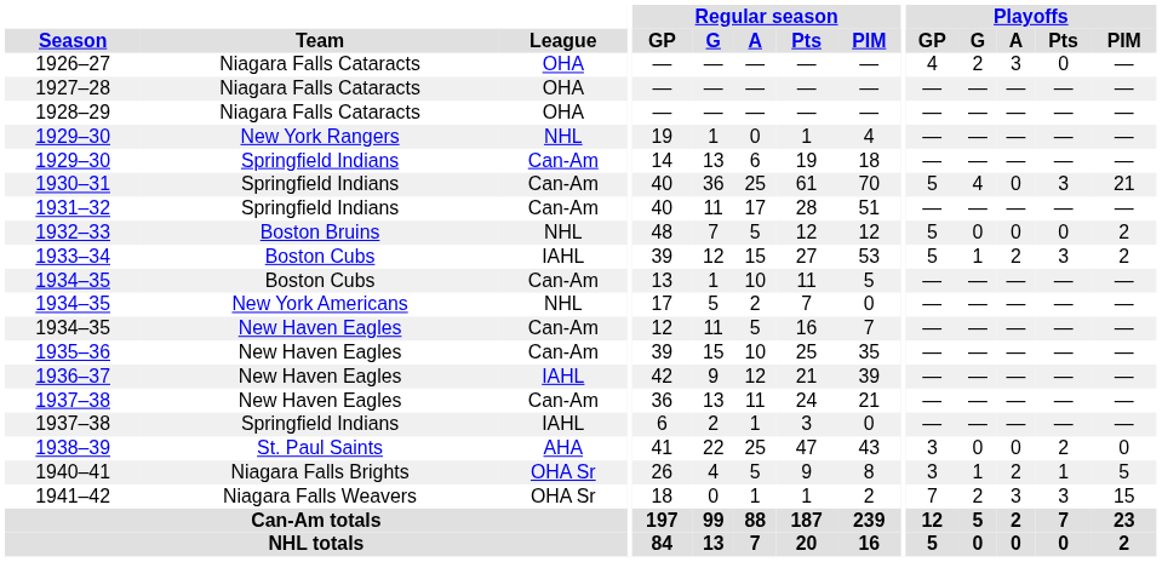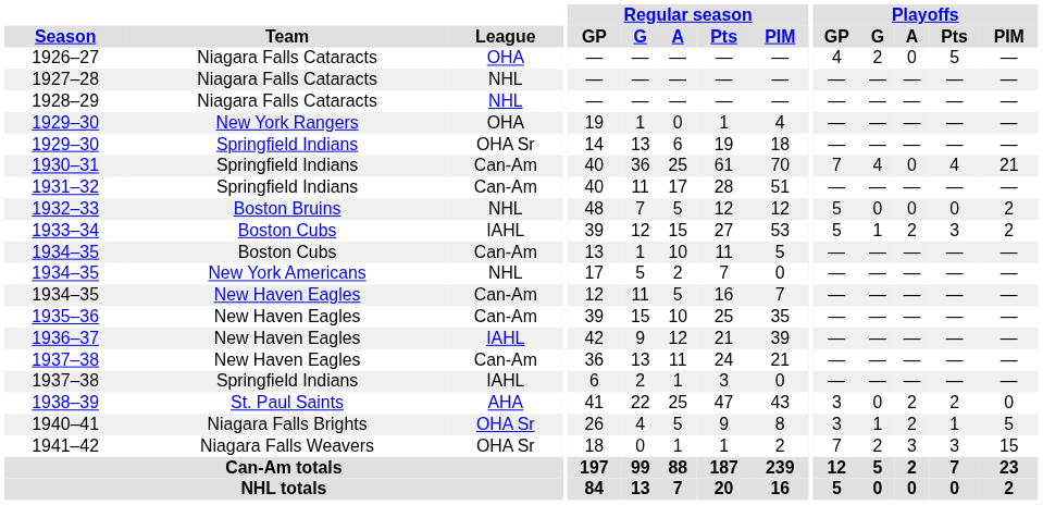 <table border="0" cellpadding="1" cellspacing="0" style="text-align:center; width:60em">
 <tr bgcolor="#e0e0e0">
 <th colspan="3" bgcolor="#ffffff"></th>
 <th rowspan="100" bgcolor="#ffffff"></th>
 <th colspan="5"><a href='#'>Regular season</a></th>
 <th rowspan="100" bgcolor="#ffffff"></th>
 <th colspan="5"><a href='#'>Playoffs</a></th>
 </tr>
 <tr bgcolor="#e0e0e0">
 <th><a href='#'>Season</a></th>
 <th>Team</th>
 <th>League</th>
 <th>GP</th>
 <th><a href='#'>G</a></th>
 <th><a href='#'>A</a></th>
 <th><a href='#'>Pts</a></th>
 <th><a href='#'>PIM</a></th>
 <th>GP</th>
 <th>G</th>
 <th>A</th>
 <th>Pts</th>
 <th>PIM</th>
 </tr>
 <tr>
 <td>1926–27</td>
 <td>Niagara Falls Cataracts</td>
 <td><a href='#'>OHA</a></td>
 <td>—</td>
 <td>—</td>
 <td>—</td>
 <td>—</td>
 <td>—</td>
 <td>4</td>
 <td>2</td>
-<td>3</td>
 <td>0</td>
+<td>5</td>
 <td>—</td>
 </tr>
 <tr bgcolor="#f0f0f0">
 <td>1927–28</td>
 <td>Niagara Falls Cataracts</td>
-<td>OHA</td>
+<td>NHL</td>
 <td>—</td>
 <td>—</td>
 <td>—</td>
 <td>—</td>
 <td>—</td>
 <td>—</td>
 <td>—</td>
 <td>—</td>
 <td>—</td>
 <td>—</td>
 </tr>
 <tr>
 <td>1928–29</td>
 <td>Niagara Falls Cataracts</td>
-<td>OHA</td>
+<td><a href='#'>NHL</a></td>
 <td>—</td>
 <td>—</td>
 <td>—</td>
 <td>—</td>
 <td>—</td>
 <td>—</td>
 <td>—</td>
 <td>—</td>
 <td>—</td>
 <td>—</td>
 </tr>
 <tr bgcolor="#f0f0f0">
 <td><a href='#'>1929–30</a></td>
 <td><a href='#'>New York Rangers</a></td>
-<td><a href='#'>NHL</a></td>
+<td>OHA</td>
 <td>19</td>
 <td>1</td>
 <td>0</td>
 <td>1</td>
 <td>4</td>
 <td>—</td>
 <td>—</td>
 <td>—</td>
 <td>—</td>
 <td>—</td>
 </tr>
 <tr>
 <td><a href='#'>1929–30</a></td>
 <td><a href='#'>Springfield Indians</a></td>
-<td><a href='#'>Can-Am</a></td>
+<td>OHA Sr</td>
 <td>14</td>
 <td>13</td>
 <td>6</td>
 <td>19</td>
 <td>18</td>
 <td>—</td>
 <td>—</td>
 <td>—</td>
 <td>—</td>
 <td>—</td>
 </tr>
 <tr bgcolor="#f0f0f0">
 <td><a href='#'>1930–31</a></td>
 <td>Springfield Indians</td>
 <td>Can-Am</td>
 <td>40</td>
 <td>36</td>
 <td>25</td>
 <td>61</td>
 <td>70</td>
-<td>5</td>
+<td>7</td>
 <td>4</td>
 <td>0</td>
-<td>3</td>
+<td>4</td>
 <td>21</td>
 </tr>
 <tr>
 <td><a href='#'>1931–32</a></td>
 <td>Springfield Indians</td>
 <td>Can-Am</td>
 <td>40</td>
 <td>11</td>
 <td>17</td>
 <td>28</td>
 <td>51</td>
 <td>—</td>
 <td>—</td>
 <td>—</td>
 <td>—</td>
 <td>—</td>
 </tr>
 <tr bgcolor="#f0f0f0">
 <td><a href='#'>1932–33</a></td>
 <td><a href='#'>Boston Bruins</a></td>
 <td>NHL</td>
 <td>48</td>
 <td>7</td>
 <td>5</td>
 <td>12</td>
 <td>12</td>
 <td>5</td>
 <td>0</td>
 <td>0</td>
 <td>0</td>
 <td>2</td>
 </tr>
 <tr>
 <td><a href='#'>1933–34</a></td>
 <td><a href='#'>Boston Cubs</a></td>
 <td>IAHL</td>
 <td>39</td>
 <td>12</td>
 <td>15</td>
 <td>27</td>
 <td>53</td>
 <td>5</td>
 <td>1</td>
 <td>2</td>
 <td>3</td>
 <td>2</td>
 </tr>
 <tr bgcolor="#f0f0f0">
 <td><a href='#'>1934–35</a></td>
 <td>Boston Cubs</td>
 <td>Can-Am</td>
 <td>13</td>
 <td>1</td>
 <td>10</td>
 <td>11</td>
 <td>5</td>
 <td>—</td>
 <td>—</td>
 <td>—</td>
 <td>—</td>
 <td>—</td>
 </tr>
 <tr>
 <td><a href='#'>1934–35</a></td>
 <td><a href='#'>New York Americans</a></td>
 <td>NHL</td>
 <td>17</td>
 <td>5</td>
 <td>2</td>
 <td>7</td>
 <td>0</td>
 <td>—</td>
 <td>—</td>
 <td>—</td>
 <td>—</td>
 <td>—</td>
 </tr>
 <tr bgcolor="#f0f0f0">
 <td>1934–35</td>
 <td><a href='#'>New Haven Eagles</a></td>
 <td>Can-Am</td>
 <td>12</td>
 <td>11</td>
 <td>5</td>
 <td>16</td>
 <td>7</td>
 <td>—</td>
 <td>—</td>
 <td>—</td>
 <td>—</td>
 <td>—</td>
 </tr>
 <tr>
 <td><a href='#'>1935–36</a></td>
 <td>New Haven Eagles</td>
 <td>Can-Am</td>
 <td>39</td>
 <td>15</td>
 <td>10</td>
 <td>25</td>
 <td>35</td>
 <td>—</td>
 <td>—</td>
 <td>—</td>
 <td>—</td>
 <td>—</td>
 </tr>
 <tr bgcolor="#f0f0f0">
 <td><a href='#'>1936–37</a></td>
 <td>New Haven Eagles</td>
 <td><a href='#'>IAHL</a></td>
 <td>42</td>
 <td>9</td>
 <td>12</td>
 <td>21</td>
 <td>39</td>
 <td>—</td>
 <td>—</td>
 <td>—</td>
 <td>—</td>
 <td>—</td>
 </tr>
 <tr>
 <td><a href='#'>1937–38</a></td>
 <td>New Haven Eagles</td>
 <td>Can-Am</td>
 <td>36</td>
 <td>13</td>
 <td>11</td>
 <td>24</td>
 <td>21</td>
 <td>—</td>
 <td>—</td>
 <td>—</td>
 <td>—</td>
 <td>—</td>
 </tr>
 <tr bgcolor="#f0f0f0">
 <td>1937–38</td>
 <td>Springfield Indians</td>
 <td>IAHL</td>
 <td>6</td>
 <td>2</td>
 <td>1</td>
 <td>3</td>
 <td>0</td>
 <td>—</td>
 <td>—</td>
 <td>—</td>
 <td>—</td>
 <td>—</td>
 </tr>
 <tr>
 <td><a href='#'>1938–39</a></td>
 <td><a href='#'>St. Paul Saints</a></td>
 <td><a href='#'>AHA</a></td>
 <td>41</td>
 <td>22</td>
 <td>25</td>
 <td>47</td>
 <td>43</td>
 <td>3</td>
 <td>0</td>
-<td>0</td>
+<td>2</td>
 <td>2</td>
 <td>0</td>
 </tr>
 <tr bgcolor="#f0f0f0">
 <td>1940–41</td>
 <td>Niagara Falls Brights</td>
 <td><a href='#'>OHA Sr</a></td>
 <td>26</td>
 <td>4</td>
 <td>5</td>
 <td>9</td>
 <td>8</td>
 <td>3</td>
 <td>1</td>
 <td>2</td>
 <td>1</td>
 <td>5</td>
 </tr>
 <tr>
 <td>1941–42</td>
 <td>Niagara Falls Weavers</td>
 <td>OHA Sr</td>
 <td>18</td>
 <td>0</td>
 <td>1</td>
 <td>1</td>
 <td>2</td>
 <td>7</td>
 <td>2</td>
 <td>3</td>
 <td>3</td>
 <td>15</td>
 </tr>
 <tr bgcolor="#e0e0e0">
 <th colspan="3">Can-Am totals</th>
 <th>197</th>
 <th>99</th>
 <th>88</th>
 <th>187</th>
 <th>239</th>
 <th>12</th>
 <th>5</th>
 <th>2</th>
 <th>7</th>
 <th>23</th>
 </tr>
 <tr bgcolor="#e0e0e0">
 <th colspan="3">NHL totals</th>
 <th>84</th>
 <th>13</th>
 <th>7</th>
 <th>20</th>
 <th>16</th>
 <th>5</th>
 <th>0</th>
 <th>0</th>
 <th>0</th>
 <th>2</th>
 </tr>
 </table>
